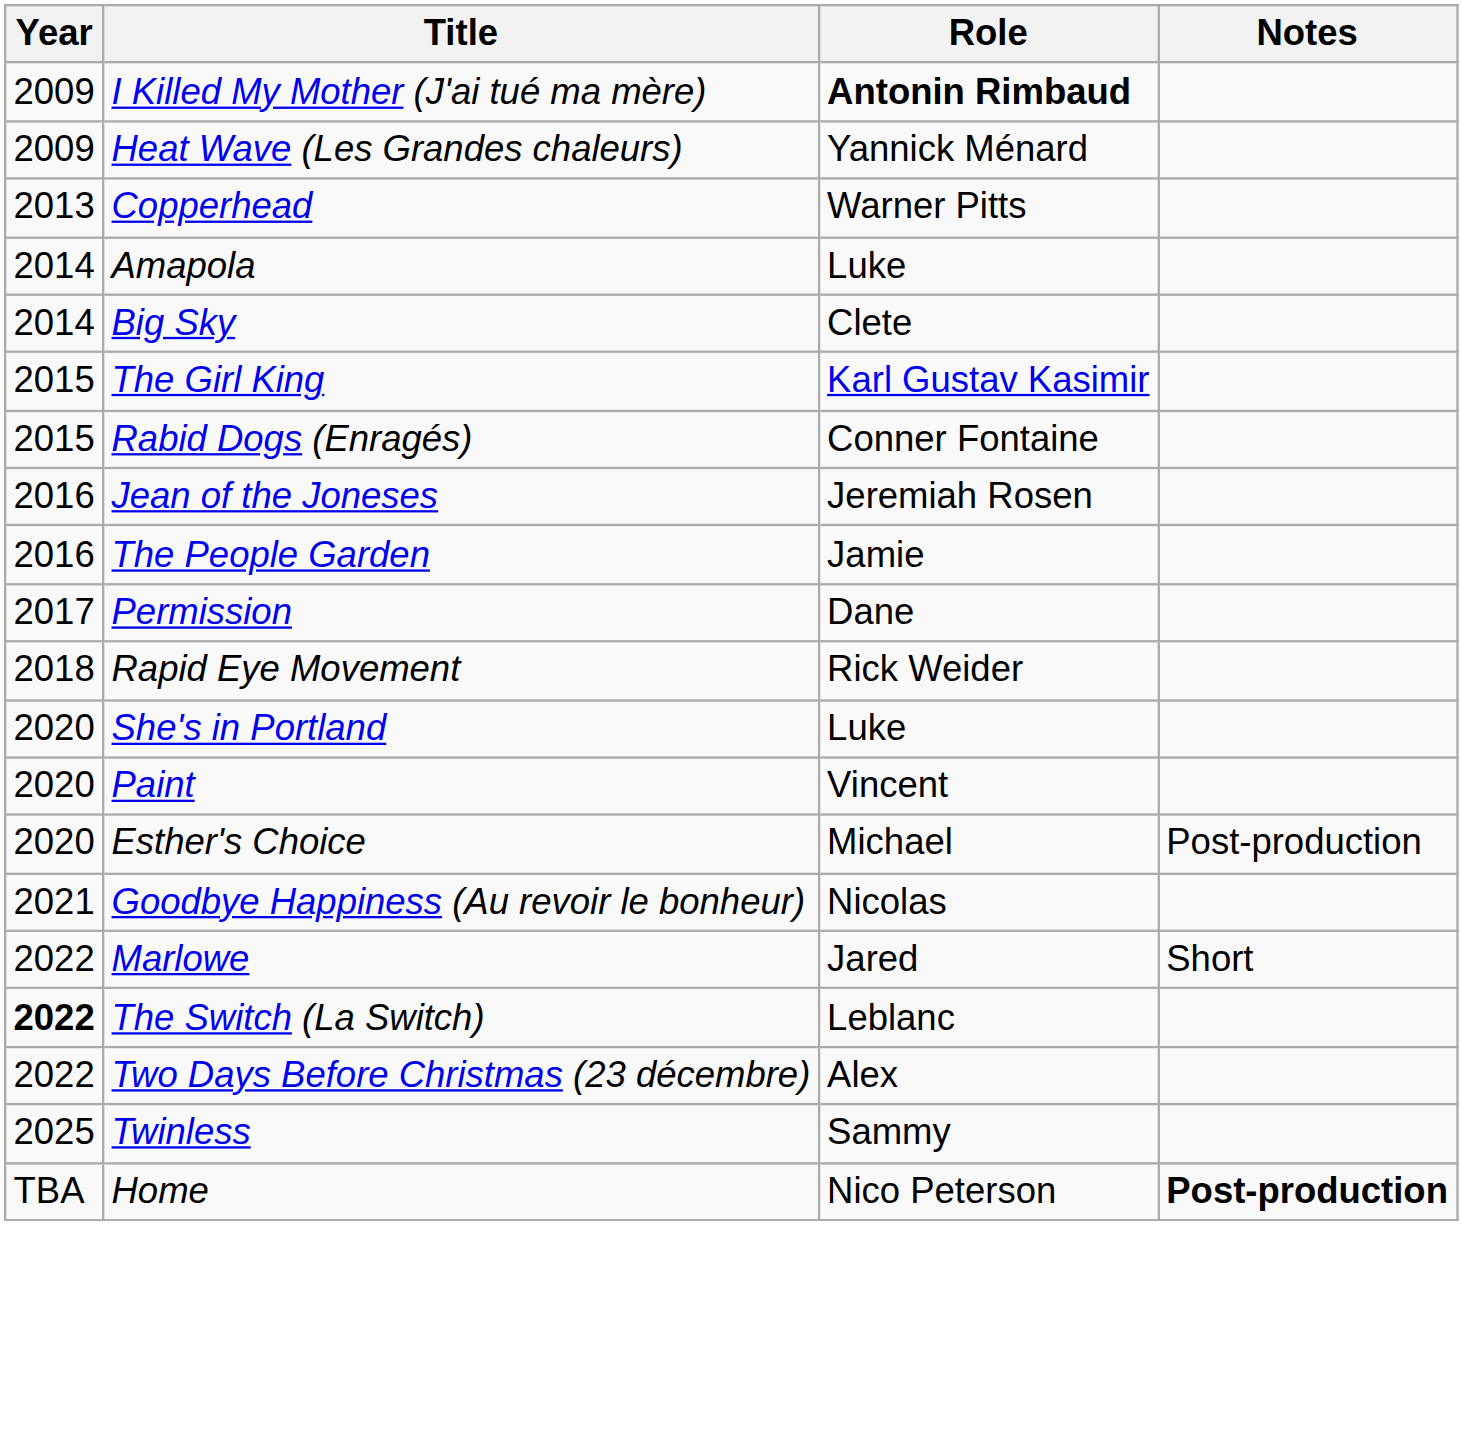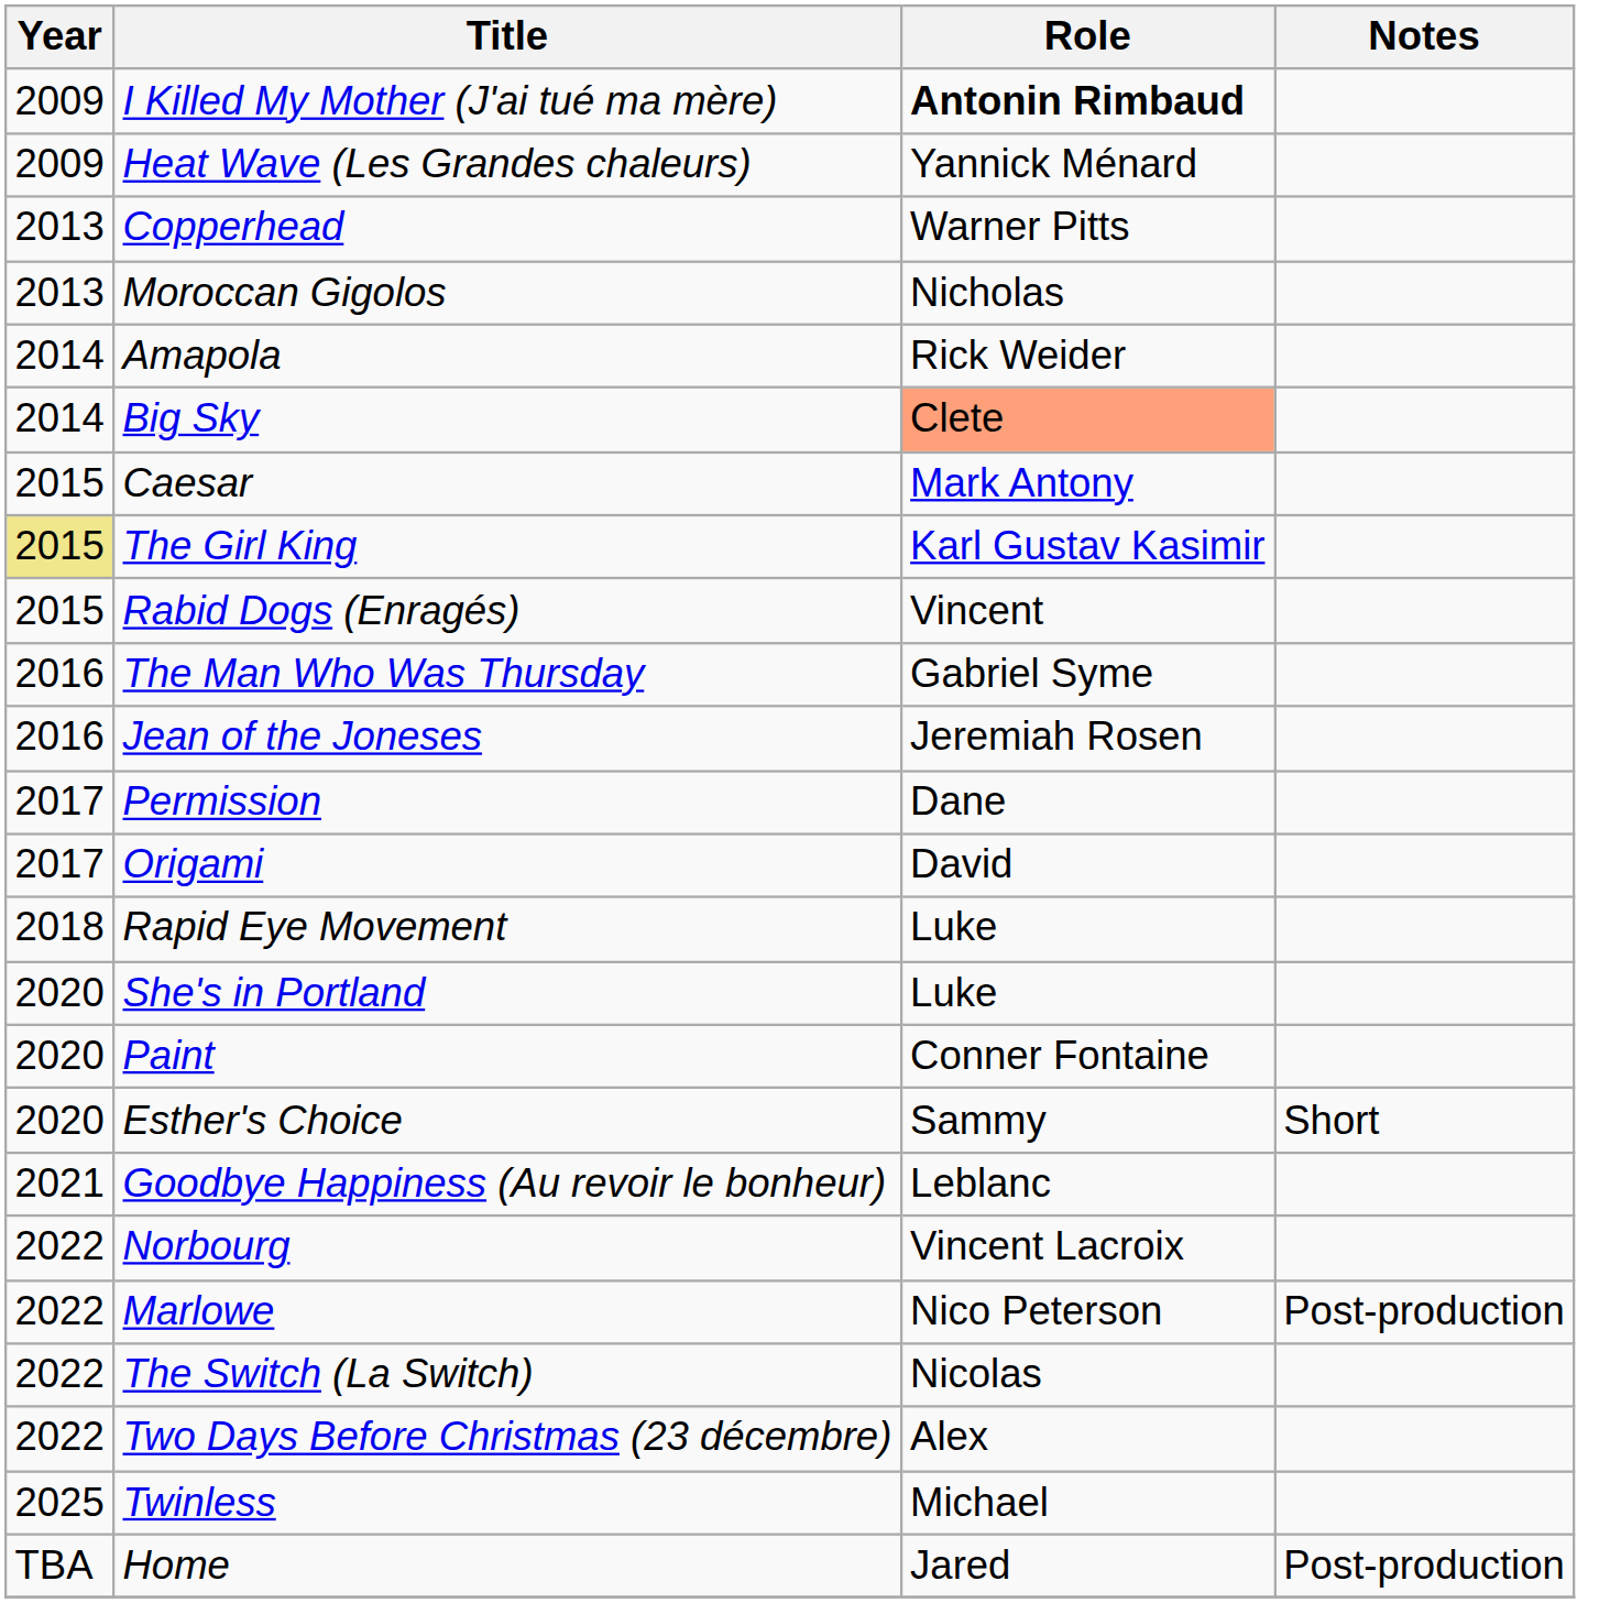 <table class="wikitable sortable">
 <tr>
 <th>Year</th>
 <th>Title</th>
 <th>Role</th>
 <th class="unsortable">Notes</th>
 </tr>
 <tr>
 <td>2009</td>
 <td><em><a href='#'>I Killed My Mother</a> (J'ai tué ma mère)</em></td>
 <td><strong>Antonin Rimbaud</strong></td>
 <td></td>
 </tr>
 <tr>
 <td>2009</td>
 <td><em><a href='#'>Heat Wave</a> (Les Grandes chaleurs)</em></td>
 <td>Yannick Ménard</td>
 <td></td>
 </tr>
 <tr>
 <td>2013</td>
 <td><em><a href='#'>Copperhead</a></em></td>
 <td>Warner Pitts</td>
 <td></td>
 </tr>
 <tr>
+<td>2013</td>
+<td><em>Moroccan Gigolos</em></td>
+<td>Nicholas</td>
+<td></td>
+</tr>
+<tr>
 <td>2014</td>
 <td><em>Amapola</em></td>
-<td>Luke</td>
+<td>Rick Weider</td>
 <td></td>
 </tr>
 <tr>
 <td>2014</td>
 <td><em><a href='#'>Big Sky</a></em></td>
-<td>Clete</td>
+<td style="background: lightsalmon;">Clete</td>
 <td></td>
 </tr>
 <tr>
 <td>2015</td>
+<td><em>Caesar</em></td>
+<td><a href='#'>Mark Antony</a></td>
+<td></td>
+</tr>
+<tr>
+<td style="background: khaki;">2015</td>
 <td data-sort-value="Girl King, The"><em><a href='#'>The Girl King</a></em></td>
 <td><a href='#'>Karl Gustav Kasimir</a></td>
 <td></td>
 </tr>
 <tr>
 <td>2015</td>
 <td><em><a href='#'>Rabid Dogs</a> (Enragés)</em></td>
-<td>Conner Fontaine</td>
+<td>Vincent</td>
+<td></td>
+</tr>
+<tr>
+<td>2016</td>
+<td data-sort-value="Man Who Was Thursday, The"><em><a href='#'>The Man Who Was Thursday</a></em></td>
+<td>Gabriel Syme</td>
 <td></td>
 </tr>
 <tr>
 <td>2016</td>
 <td><em><a href='#'>Jean of the Joneses</a></em></td>
 <td>Jeremiah Rosen</td>
 <td></td>
 </tr>
 <tr>
-<td>2016</td>
-<td data-sort-value="People Garden, The"><em><a href='#'>The People Garden</a></em></td>
-<td>Jamie</td>
-<td></td>
-</tr>
-<tr>
 <td>2017</td>
 <td><em><a href='#'>Permission</a></em></td>
 <td>Dane</td>
 <td></td>
 </tr>
 <tr>
+<td>2017</td>
+<td><em><a href='#'>Origami</a></em></td>
+<td>David</td>
+<td></td>
+</tr>
+<tr>
 <td>2018</td>
 <td><em>Rapid Eye Movement</em></td>
-<td>Rick Weider</td>
+<td>Luke</td>
 <td></td>
 </tr>
 <tr>
 <td>2020</td>
 <td><em><a href='#'>She's in Portland</a></em></td>
 <td>Luke</td>
 <td></td>
 </tr>
 <tr>
 <td>2020</td>
 <td><em><a href='#'>Paint</a></em></td>
-<td>Vincent</td>
+<td>Conner Fontaine</td>
 <td></td>
 </tr>
 <tr>
 <td>2020</td>
 <td><em>Esther's Choice</em></td>
-<td>Michael</td>
-<td>Post-production</td>
+<td>Sammy</td>
+<td>Short</td>
 </tr>
 <tr>
 <td>2021</td>
 <td><em><a href='#'>Goodbye Happiness</a> (Au revoir le bonheur)</em></td>
-<td>Nicolas</td>
+<td>Leblanc</td>
+<td></td>
+</tr>
+<tr>
+<td>2022</td>
+<td><em><a href='#'>Norbourg</a></em></td>
+<td>Vincent Lacroix</td>
 <td></td>
 </tr>
 <tr>
 <td>2022</td>
 <td><em><a href='#'>Marlowe</a></em></td>
-<td>Jared</td>
-<td>Short</td>
+<td>Nico Peterson</td>
+<td>Post-production</td>
 </tr>
 <tr>
-<td><strong>2022</strong></td>
+<td>2022</td>
 <td data-sort-value="Switch, The"><em><a href='#'>The Switch</a> (La Switch)</em></td>
-<td>Leblanc</td>
+<td>Nicolas</td>
 <td></td>
 </tr>
 <tr>
 <td>2022</td>
 <td><em><a href='#'>Two Days Before Christmas</a> (23 décembre)</em></td>
 <td>Alex</td>
 <td></td>
 </tr>
 <tr>
 <td>2025</td>
 <td><em><a href='#'>Twinless</a></em></td>
-<td>Sammy</td>
+<td>Michael</td>
 <td></td>
 </tr>
 <tr>
 <td>TBA</td>
 <td><em>Home</em></td>
-<td>Nico Peterson</td>
-<td><strong>Post-production</strong></td>
+<td>Jared</td>
+<td>Post-production</td>
 </tr>
 <tr>
 </tr>
 </table>
